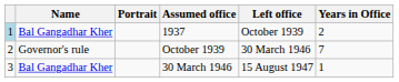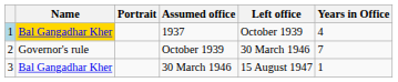 <table class="wikitable sortable"  style="text-align:left;">
 <tr>
 <th></th>
 <th>Name</th>
 <th class="unsortable">Portrait</th>
 <th class="unsortable">Assumed office</th>
 <th class="unsortable">Left office</th>
 <th>Years in Office</th>
 </tr>
 <tr>
 <td style="background: lightblue;">1</td>
-<td><a href='#'>Bal Gangadhar Kher</a></td>
+<td style="background: gold;"><a href='#'>Bal Gangadhar Kher</a></td>
 <td></td>
 <td>1937</td>
 <td>October 1939</td>
-<td>2</td>
+<td>4</td>
 </tr>
 <tr>
 <td>2</td>
 <td>Governor's rule</td>
 <td></td>
 <td>October 1939</td>
 <td>30 March 1946</td>
 <td>7</td>
 </tr>
 <tr>
 <td>3</td>
 <td><a href='#'>Bal Gangadhar Kher</a></td>
 <td></td>
 <td>30 March 1946</td>
 <td>15 August 1947</td>
 <td>1</td>
 </tr>
 </table>
